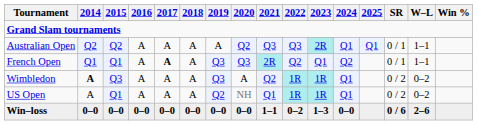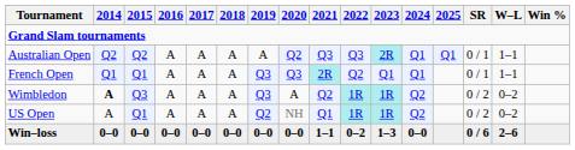 <table class=wikitable style=text-align:center>
 <tr>
 <th>Tournament</th>
 <th><a href='#'>2014</a></th>
 <th><a href='#'>2015</a></th>
 <th><a href='#'>2016</a></th>
 <th><a href='#'>2017</a></th>
 <th><a href='#'>2018</a></th>
 <th><a href='#'>2019</a></th>
 <th><a href='#'>2020</a></th>
 <th><a href='#'>2021</a></th>
 <th><a href='#'>2022</a></th>
 <th><a href='#'>2023</a></th>
 <th><a href='#'>2024</a></th>
 <th><a href='#'>2025</a></th>
 <th>SR</th>
 <th>W–L</th>
 <th>Win %</th>
 </tr>
 <tr>
 <td colspan="16" style="text-align:left"><strong><a href='#'>Grand Slam tournaments</a></strong></td>
 </tr>
 <tr>
 <td style=text-align:left><a href='#'>Australian Open</a></td>
 <td style=background:#ecf2ff><a href='#'>Q2</a></td>
 <td style=background:#ecf2ff><a href='#'>Q2</a></td>
 <td>A</td>
 <td>A</td>
 <td>A</td>
 <td>A</td>
 <td style=background:#ecf2ff><a href='#'>Q2</a></td>
 <td style=background:#ecf2ff><a href='#'>Q3</a></td>
 <td style=background:#ecf2ff><a href='#'>Q3</a></td>
 <td bgcolor=afeeee><a href='#'>2R</a></td>
 <td style=background:#ecf2ff><a href='#'>Q1</a></td>
 <td style=background:#ecf2ff><a href='#'>Q1</a></td>
 <td>0 / 1</td>
 <td>1–1</td>
 <td></td>
 </tr>
 <tr>
 <td style=text-align:left><a href='#'>French Open</a></td>
 <td style=background:#ecf2ff><a href='#'>Q1</a></td>
 <td style=background:#ecf2ff><a href='#'>Q1</a></td>
 <td>A</td>
-<td><strong>A</strong></td>
+<td>A</td>
 <td>A</td>
 <td style=background:#ecf2ff><a href='#'>Q3</a></td>
 <td style=background:#ecf2ff><a href='#'>Q3</a></td>
 <td style=background:#afeeee><a href='#'>2R</a></td>
 <td bgcolor=ecf2ff><a href='#'>Q2</a></td>
 <td bgcolor=ecf2ff><a href='#'>Q1</a></td>
-<td bgcolor=ecf2ff><a href='#'>Q2</a></td>
+<td bgcolor=ecf2ff><a href='#'>Q1</a></td>
 <td></td>
 <td>0 / 1</td>
 <td>1–1</td>
 <td></td>
 </tr>
 <tr>
 <td style=text-align:left><a href='#'>Wimbledon</a></td>
 <td><strong>A</strong></td>
 <td style=background:#ecf2ff><a href='#'>Q3</a></td>
 <td>A</td>
 <td>A</td>
 <td>A</td>
 <td style=background:#ecf2ff><a href='#'>Q3</a></td>
 <td>A</td>
 <td style=background:#ecf2ff><a href='#'>Q2</a></td>
 <td bgcolor=afeeee><a href='#'>1R</a></td>
 <td bgcolor=afeeee><a href='#'>1R</a></td>
-<td bgcolor=ecf2ff><a href='#'>Q1</a></td>
+<td bgcolor=ecf2ff><a href='#'>Q2</a></td>
 <td></td>
 <td>0 / 2</td>
 <td>0–2</td>
 <td></td>
 </tr>
 <tr>
 <td style=text-align:left><a href='#'>US Open</a></td>
 <td>A</td>
 <td style=background:#ecf2ff><a href='#'>Q1</a></td>
 <td>A</td>
 <td>A</td>
 <td>A</td>
 <td style=background:#ecf2ff><a href='#'>Q2</a></td>
 <td style=color:#767676>NH</td>
 <td style=background:#ecf2ff><a href='#'>Q1</a></td>
 <td bgcolor=afeeee><a href='#'>1R</a></td>
 <td bgcolor=afeeee><a href='#'>1R</a></td>
-<td bgcolor=ecf2ff><a href='#'>Q1</a></td>
+<td bgcolor=ecf2ff><a href='#'>Q2</a></td>
 <td></td>
 <td>0 / 2</td>
 <td>0–2</td>
 <td></td>
 </tr>
 <tr style=font-weight:bold;background:#efefef>
 <td style=text-align:left>Win–loss</td>
 <td>0–0</td>
 <td>0–0</td>
 <td>0–0</td>
 <td>0–0</td>
 <td>0–0</td>
 <td>0–0</td>
 <td>0–0</td>
 <td>1–1</td>
 <td>0–2</td>
 <td>1–3</td>
 <td>0–0</td>
 <td></td>
 <td>0 / 6</td>
 <td>2–6</td>
 <td></td>
 </tr>
 </table>
